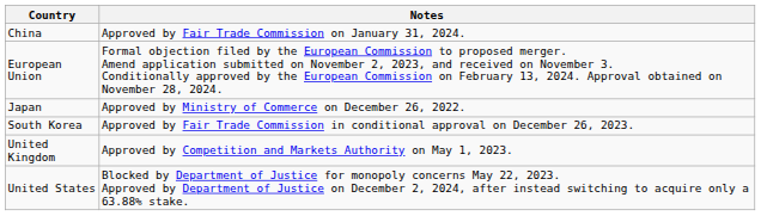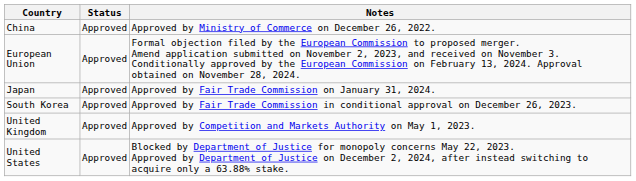 <table class="wikitable">
 <tr style="background:#eee;">
 <th>Country</th>
+<th>Status</th>
 <th>Notes</th>
 </tr>
 <tr>
 <td>China</td>
-<td>Approved by <a href='#'>Fair Trade Commission</a> on January 31, 2024.</td>
+<td align="center">Approved</td>
+<td>Approved by <a href='#'>Ministry of Commerce</a> on December 26, 2022.</td>
 </tr>
 <tr>
 <td>European Union</td>
+<td align="center">Approved</td>
 <td>Formal objection filed by the <a href='#'>European Commission</a> to proposed merger.<br>Amend application submitted on November 2, 2023, and received on November 3.<br>Conditionally approved by the <a href='#'>European Commission</a> on February 13, 2024. Approval obtained on November 28, 2024.</td>
 </tr>
 <tr>
 <td>Japan</td>
-<td>Approved by <a href='#'>Ministry of Commerce</a> on December 26, 2022.</td>
+<td align="center">Approved</td>
+<td>Approved by <a href='#'>Fair Trade Commission</a> on January 31, 2024.</td>
 </tr>
 <tr>
 <td>South Korea</td>
+<td align="center">Approved</td>
 <td>Approved by <a href='#'>Fair Trade Commission</a> in conditional approval on December 26, 2023.</td>
 </tr>
 <tr>
 <td>United Kingdom</td>
+<td align="center">Approved</td>
 <td>Approved by <a href='#'>Competition and Markets Authority</a> on May 1, 2023.</td>
 </tr>
 <tr>
 <td>United States</td>
+<td align="center">Approved</td>
 <td>Blocked by <a href='#'>Department of Justice</a> for monopoly concerns May 22, 2023.<br>Approved by <a href='#'>Department of Justice</a> on December 2, 2024, after instead switching to acquire only a 63.88% stake.</td>
 </tr>
 </table>
